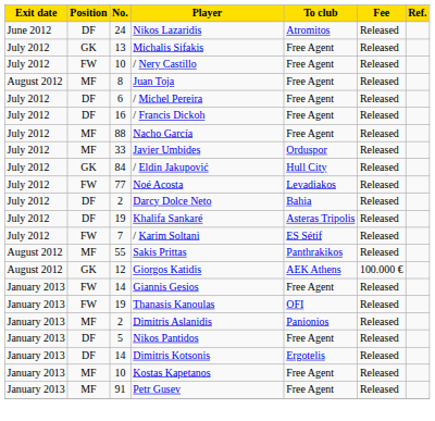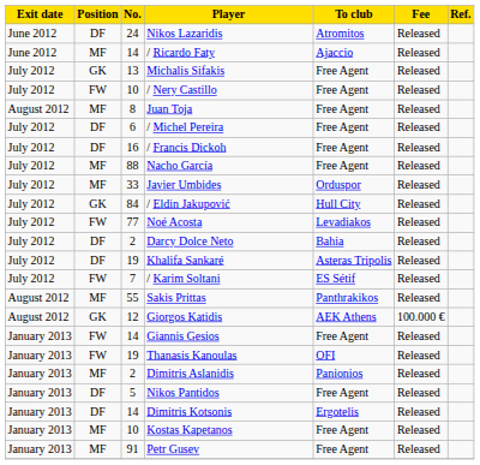 <table class="wikitable sortable">
 <tr>
 <th style="background:#FFDF00; color:black;"><strong>Exit date</strong></th>
 <th style="background:#FFDF00; color:black;"><strong>Position</strong></th>
 <th style="background:#FFDF00; color:black;"><strong>No.</strong></th>
 <th style="background:#FFDF00; color:black;"; width=220><strong>Player</strong></th>
 <th style="background:#FFDF00; color:black;"><strong>To club</strong></th>
 <th style="background:#FFDF00; color:black;"><strong>Fee</strong></th>
 <th style="background:#FFDF00; color:black;"><strong>Ref.</strong></th>
 </tr>
 <tr>
 <td>June 2012</td>
 <td style="text-align:center;">DF</td>
 <td style="text-align:center;">24</td>
 <td style="text-align:left;"> <a href='#'>Nikos Lazaridis</a></td>
 <td style="text-align:left;"> <a href='#'>Atromitos</a></td>
+<td>Released</td>
+<td></td>
+</tr>
+<tr>
+<td>June 2012</td>
+<td style="text-align:center;">MF</td>
+<td style="text-align:center;">14</td>
+<td style="text-align:left;"> /  <a href='#'>Ricardo Faty</a></td>
+<td style="text-align:left;"> <a href='#'>Ajaccio</a></td>
 <td>Released</td>
 <td></td>
 </tr>
 <tr>
 <td>July 2012</td>
 <td style="text-align:center;">GK</td>
 <td style="text-align:center;">13</td>
 <td style="text-align:left;"> <a href='#'>Michalis Sifakis</a></td>
 <td style="text-align:left;">Free Agent</td>
 <td>Released</td>
 <td></td>
 </tr>
 <tr>
 <td>July 2012</td>
 <td style="text-align:center;">FW</td>
 <td style="text-align:center;">10</td>
 <td style="text-align:left;"> /  <a href='#'>Nery Castillo</a></td>
 <td style="text-align:left;">Free Agent</td>
 <td>Released</td>
 <td></td>
 </tr>
 <tr>
 <td>August 2012</td>
 <td style="text-align:center;">MF</td>
 <td style="text-align:center;">8</td>
 <td style="text-align:left;"> <a href='#'>Juan Toja</a></td>
 <td style="text-align:left;">Free Agent</td>
 <td>Released</td>
 <td></td>
 </tr>
 <tr>
 <td>July 2012</td>
 <td style="text-align:center;">DF</td>
 <td style="text-align:center;">6</td>
 <td style="text-align:left;"> /  <a href='#'>Michel Pereira</a></td>
 <td style="text-align:left;">Free Agent</td>
 <td>Released</td>
 <td></td>
 </tr>
 <tr>
 <td>July 2012</td>
 <td style="text-align:center;">DF</td>
 <td style="text-align:center;">16</td>
 <td style="text-align:left;"> /  <a href='#'>Francis Dickoh</a></td>
 <td style="text-align:left;">Free Agent</td>
 <td>Released</td>
 <td></td>
 </tr>
 <tr>
 <td>July 2012</td>
 <td style="text-align:center;">MF</td>
 <td style="text-align:center;">88</td>
 <td style="text-align:left;"> <a href='#'>Nacho García</a></td>
 <td style="text-align:left;">Free Agent</td>
 <td>Released</td>
 <td></td>
 </tr>
 <tr>
 <td>July 2012</td>
 <td style="text-align:center;">MF</td>
 <td style="text-align:center;">33</td>
 <td style="text-align:left;"> <a href='#'>Javier Umbides</a></td>
 <td style="text-align:left;"> <a href='#'>Orduspor</a></td>
 <td>Released</td>
 <td></td>
 </tr>
 <tr>
 <td>July 2012</td>
 <td style="text-align:center;">GK</td>
 <td style="text-align:center;">84</td>
 <td style="text-align:left;"> /  <a href='#'>Eldin Jakupović</a></td>
 <td style="text-align:left;"> <a href='#'>Hull City</a></td>
 <td>Released</td>
 <td></td>
 </tr>
 <tr>
 <td>July 2012</td>
 <td style="text-align:center;">FW</td>
 <td style="text-align:center;">77</td>
 <td style="text-align:left;"> <a href='#'>Noé Acosta</a></td>
 <td style="text-align:left;"> <a href='#'>Levadiakos</a></td>
 <td>Released</td>
 <td></td>
 </tr>
 <tr>
 <td>July 2012</td>
 <td style="text-align:center;">DF</td>
 <td style="text-align:center;">2</td>
 <td style="text-align:left;"> <a href='#'>Darcy Dolce Neto</a></td>
 <td style="text-align:left;"> <a href='#'>Bahia</a></td>
 <td>Released</td>
 <td></td>
 </tr>
 <tr>
 <td>July 2012</td>
 <td style="text-align:center;">DF</td>
 <td style="text-align:center;">19</td>
 <td style="text-align:left;"> <a href='#'>Khalifa Sankaré</a></td>
 <td style="text-align:left;"> <a href='#'>Asteras Tripolis</a></td>
 <td>Released</td>
 <td></td>
 </tr>
 <tr>
 <td>July 2012</td>
 <td style="text-align:center;">FW</td>
 <td style="text-align:center;">7</td>
 <td style="text-align:left;"> /  <a href='#'>Karim Soltani</a></td>
 <td style="text-align:left;"> <a href='#'>ES Sétif</a></td>
 <td>Released</td>
 <td></td>
 </tr>
 <tr>
 <td>August 2012</td>
 <td style="text-align:center;">MF</td>
 <td style="text-align:center;">55</td>
 <td style="text-align:left;"> <a href='#'>Sakis Prittas</a></td>
 <td style="text-align:left;"> <a href='#'>Panthrakikos</a></td>
 <td>Released</td>
 <td></td>
 </tr>
 <tr>
 <td>August 2012</td>
 <td style="text-align:center;">GK</td>
 <td style="text-align:center;">12</td>
 <td style="text-align:left;"> <a href='#'>Giorgos Katidis</a></td>
 <td style="text-align:left;"> <a href='#'>AEK Athens</a></td>
 <td>100.000 €</td>
 <td></td>
 </tr>
 <tr>
 <td>January 2013</td>
 <td style="text-align:center;">FW</td>
 <td style="text-align:center;">14</td>
 <td style="text-align:left;"> <a href='#'>Giannis Gesios</a></td>
 <td style="text-align:left;">Free Agent</td>
 <td>Released</td>
 <td></td>
 </tr>
 <tr>
 <td>January 2013</td>
 <td style="text-align:center;">FW</td>
 <td style="text-align:center;">19</td>
 <td style="text-align:left;"> <a href='#'>Thanasis Kanoulas</a></td>
 <td style="text-align:left;"> <a href='#'>OFI</a></td>
 <td>Released</td>
 <td></td>
 </tr>
 <tr>
 <td>January 2013</td>
 <td style="text-align:center;">MF</td>
 <td style="text-align:center;">2</td>
 <td style="text-align:left;"> <a href='#'>Dimitris Aslanidis</a></td>
 <td style="text-align:left;"> <a href='#'>Panionios</a></td>
 <td>Released</td>
 <td></td>
 </tr>
 <tr>
 <td>January 2013</td>
 <td style="text-align:center;">DF</td>
 <td style="text-align:center;">5</td>
 <td style="text-align:left;"> <a href='#'>Nikos Pantidos</a></td>
 <td style="text-align:left;">Free Agent</td>
 <td>Released</td>
 <td></td>
 </tr>
 <tr>
 <td>January 2013</td>
 <td style="text-align:center;">DF</td>
 <td style="text-align:center;">14</td>
 <td style="text-align:left;"> <a href='#'>Dimitris Kotsonis</a></td>
 <td style="text-align:left;"> <a href='#'>Ergotelis</a></td>
 <td>Released</td>
 <td></td>
 </tr>
 <tr>
 <td>January 2013</td>
 <td style="text-align:center;">MF</td>
 <td style="text-align:center;">10</td>
 <td style="text-align:left;"> <a href='#'>Kostas Kapetanos</a></td>
 <td style="text-align:left;">Free Agent</td>
 <td>Released</td>
 <td></td>
 </tr>
 <tr>
 <td>January 2013</td>
 <td style="text-align:center;">MF</td>
 <td style="text-align:center;">91</td>
 <td style="text-align:left;"> <a href='#'>Petr Gusev</a></td>
 <td style="text-align:left;">Free Agent</td>
 <td>Released</td>
 <td></td>
 </tr>
 <tr>
 </tr>
 </table>
